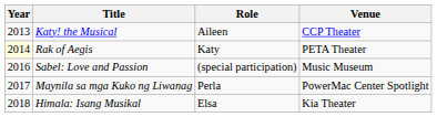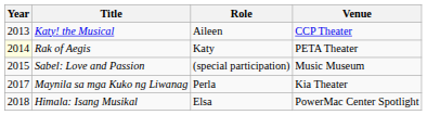 <table class="wikitable sortable">
 <tr>
 <th>Year</th>
 <th>Title</th>
 <th>Role</th>
 <th>Venue</th>
 </tr>
 <tr>
 <td>2013</td>
 <td><em><a href='#'>Katy! the Musical</a></em></td>
 <td>Aileen</td>
 <td><a href='#'>CCP Theater</a></td>
 </tr>
 <tr>
 <td style="background: lightyellow;">2014</td>
 <td><em>Rak of Aegis</em></td>
 <td>Katy</td>
 <td>PETA Theater</td>
 </tr>
 <tr>
-<td>2016</td>
+<td>2015</td>
 <td><em>Sabel: Love and Passion</em></td>
 <td>(special participation)</td>
 <td>Music Museum</td>
 </tr>
 <tr>
 <td>2017</td>
 <td><em>Maynila sa mga Kuko ng Liwanag</em></td>
 <td>Perla</td>
-<td>PowerMac Center Spotlight</td>
+<td>Kia Theater</td>
 </tr>
 <tr>
 <td>2018</td>
 <td><em>Himala: Isang Musikal</em></td>
 <td>Elsa</td>
-<td>Kia Theater</td>
+<td>PowerMac Center Spotlight</td>
 </tr>
 </table>
